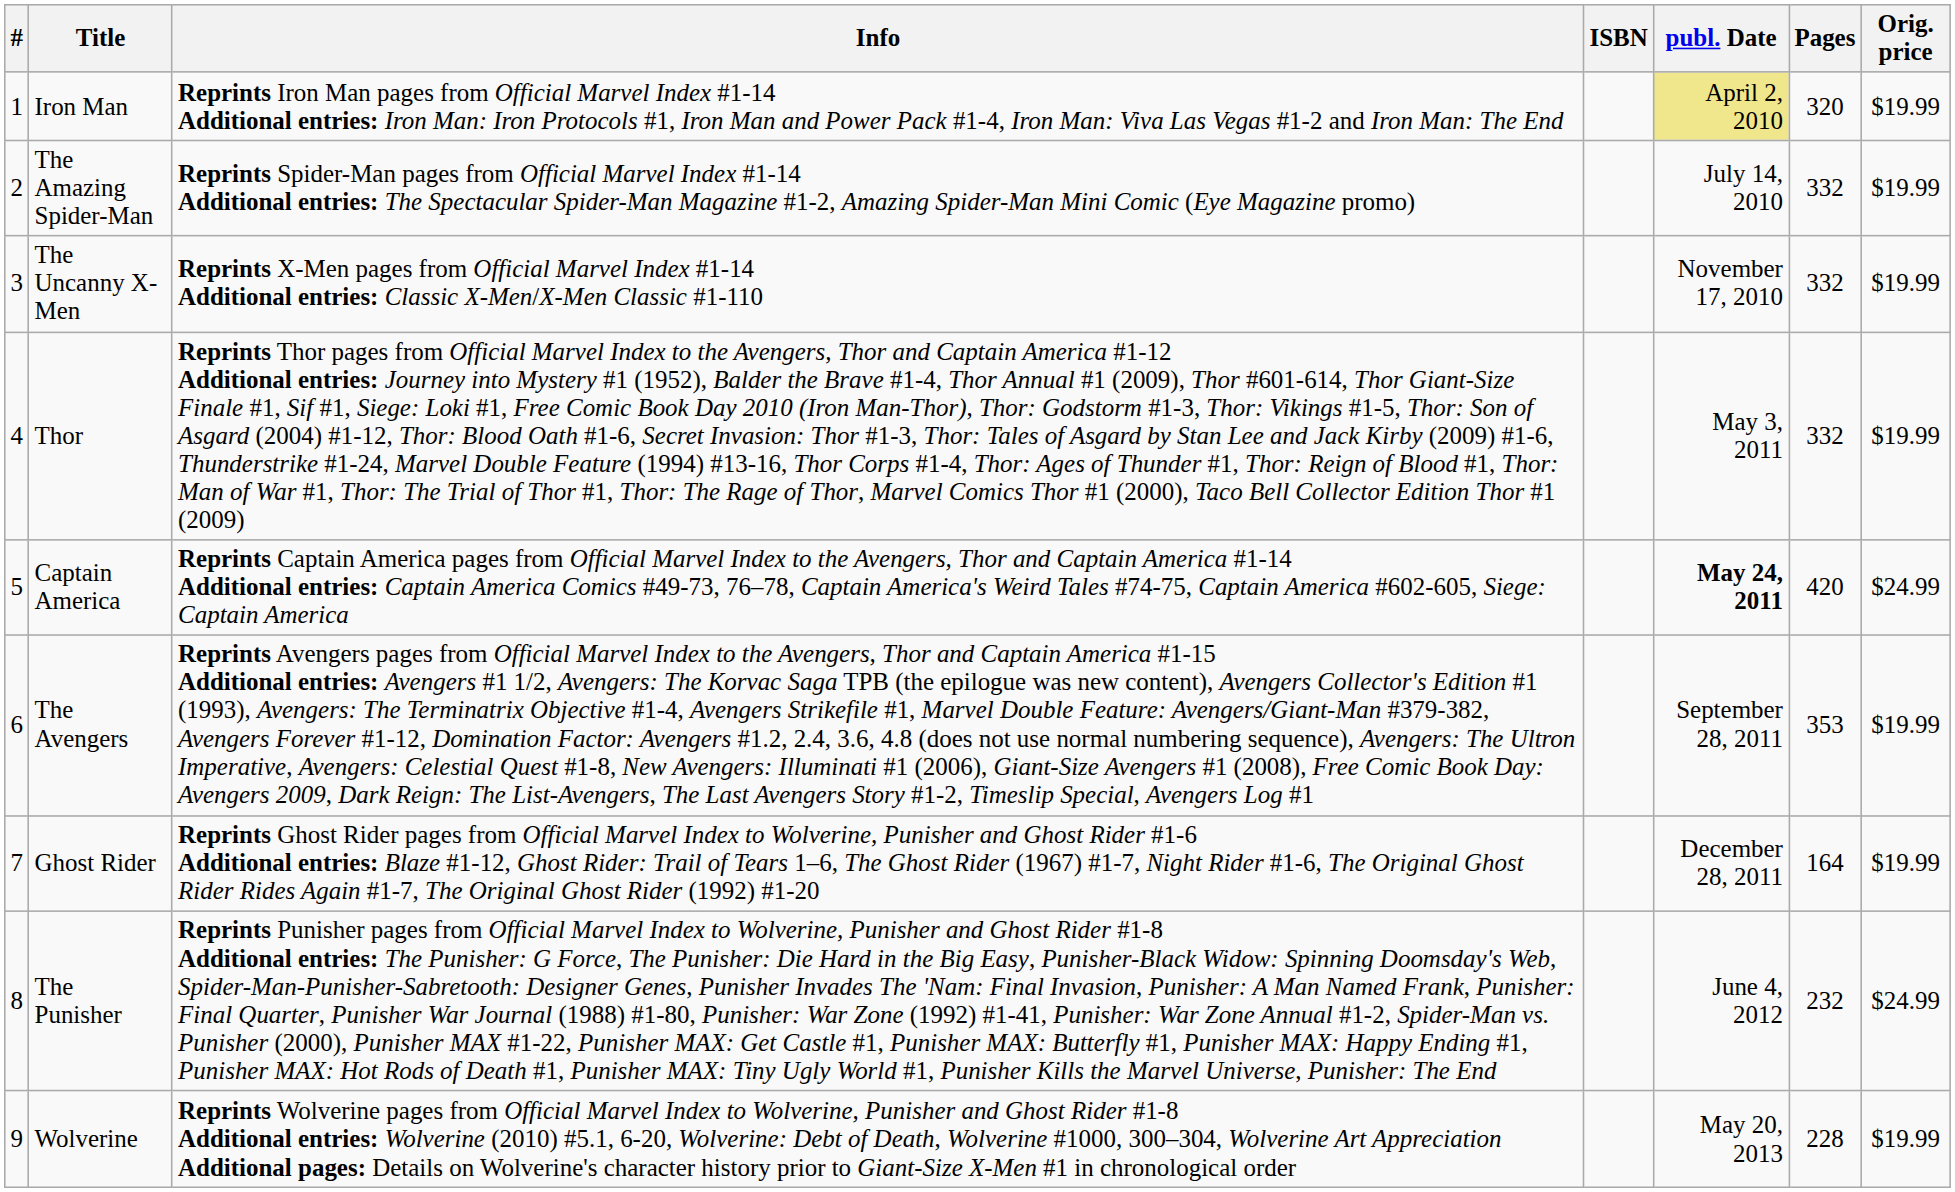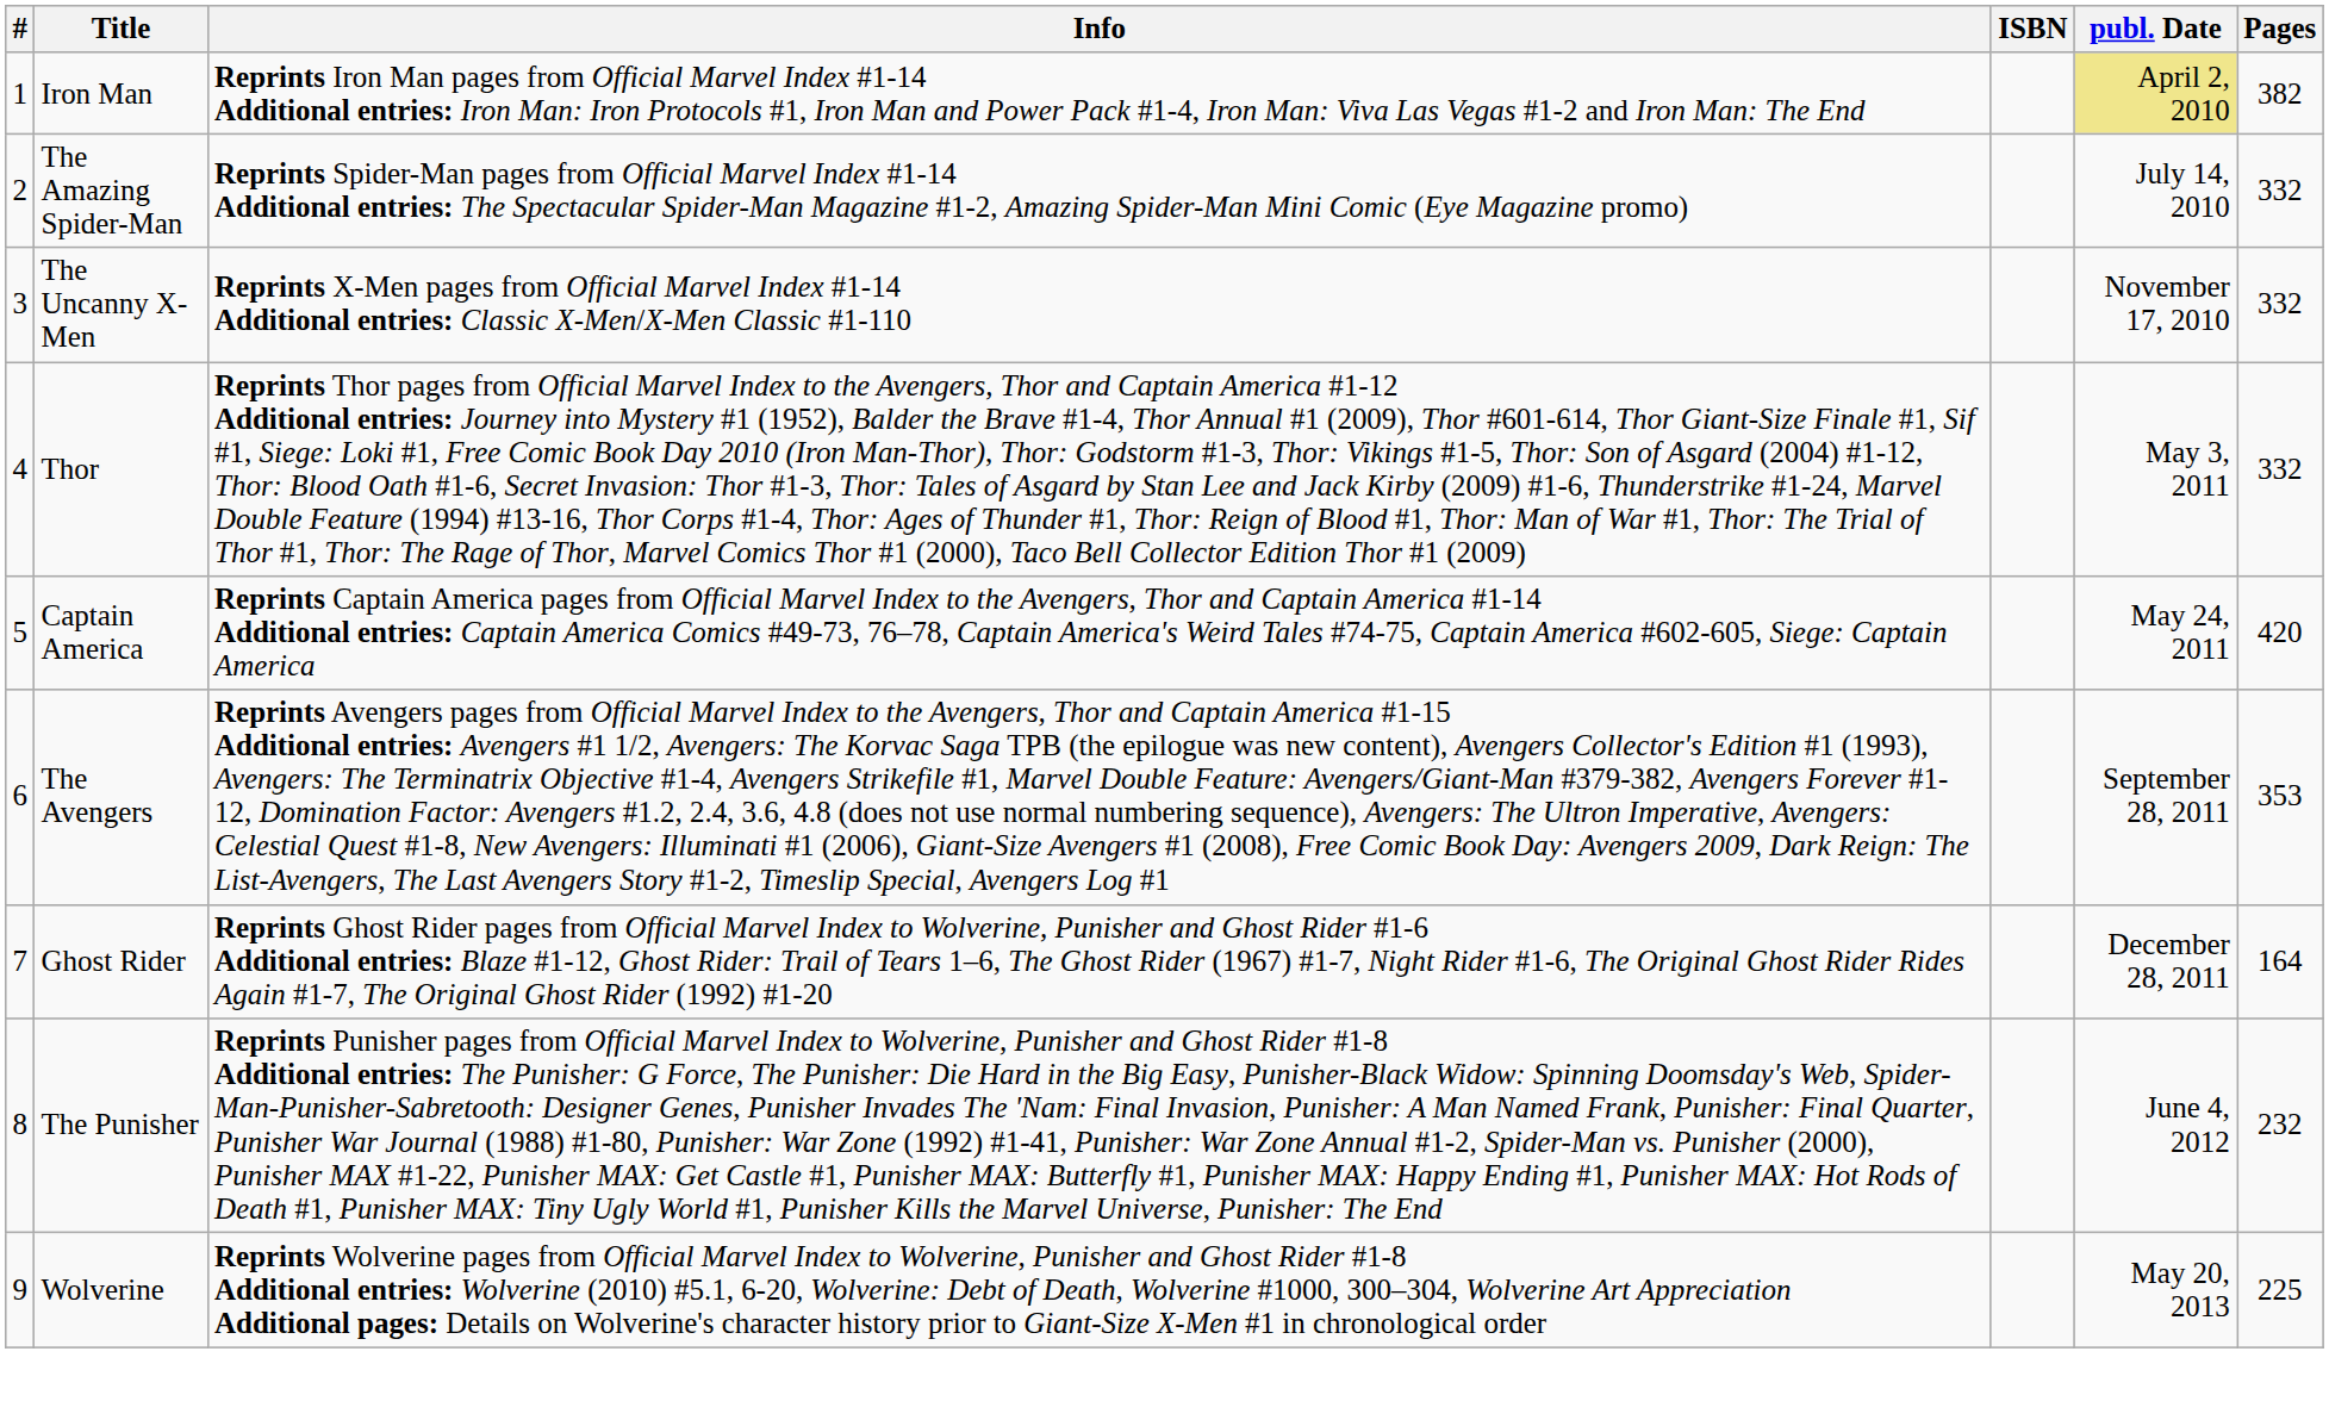 <table class="wikitable">
 <tr>
 <th>#</th>
 <th>Title</th>
 <th>Info</th>
 <th>ISBN</th>
 <th><a href='#'>publ.</a> Date</th>
 <th>Pages</th>
-<th>Orig. price</th>
 </tr>
 <tr align="center">
 <td>1</td>
 <td align="left">Iron Man</td>
 <td align="left"><strong>Reprints</strong> Iron Man pages from <em>Official Marvel Index</em> #1-14 <br> <strong>Additional entries:</strong> <em>Iron Man: Iron Protocols</em> #1, <em>Iron Man and Power Pack</em> #1-4, <em>Iron Man: Viva Las Vegas</em> #1-2 and <em>Iron Man: The End</em></td>
 <td></td>
 <td align="right" style="background: khaki;">April 2, 2010</td>
-<td>320</td>
-<td>$19.99</td>
+<td>382</td>
 </tr>
 <tr align="center">
 <td>2</td>
 <td align="left">The Amazing Spider-Man</td>
 <td align="left"><strong>Reprints</strong> Spider-Man pages from <em>Official Marvel Index</em> #1-14 <br> <strong>Additional entries:</strong> <em>The Spectacular Spider-Man Magazine</em> #1-2, <em>Amazing Spider-Man Mini Comic</em> (<em>Eye Magazine</em> promo)</td>
 <td></td>
 <td align="right">July 14, 2010</td>
 <td>332</td>
-<td>$19.99</td>
 </tr>
 <tr align="center">
 <td>3</td>
 <td align="left">The Uncanny X-Men</td>
 <td align="left"><strong>Reprints</strong> X-Men pages from <em>Official Marvel Index</em> #1-14 <br> <strong>Additional entries:</strong> <em>Classic X-Men</em>/<em>X-Men Classic</em> #1-110</td>
 <td></td>
 <td align="right">November 17, 2010</td>
 <td>332</td>
-<td>$19.99</td>
 </tr>
 <tr align="center">
 <td>4</td>
 <td align="left">Thor</td>
 <td align="left"><strong>Reprints</strong> Thor pages from <em>Official Marvel Index to the Avengers, Thor and Captain America</em> #1-12 <br> <strong>Additional entries:</strong> <em>Journey into Mystery</em> #1 (1952), <em>Balder the Brave</em> #1-4, <em>Thor Annual</em> #1 (2009), <em>Thor</em> #601-614, <em>Thor Giant-Size Finale</em> #1, <em>Sif</em> #1, <em>Siege: Loki</em> #1, <em>Free Comic Book Day 2010 (Iron Man-Thor)</em>, <em>Thor: Godstorm</em> #1-3, <em>Thor: Vikings</em> #1-5, <em>Thor: Son of Asgard</em> (2004) #1-12, <em>Thor: Blood Oath</em> #1-6, <em>Secret Invasion: Thor</em> #1-3, <em>Thor: Tales of Asgard by Stan Lee and Jack Kirby</em> (2009) #1-6, <em>Thunderstrike</em> #1-24, <em>Marvel Double Feature</em> (1994) #13-16, <em>Thor Corps</em> #1-4, <em>Thor: Ages of Thunder</em> #1, <em>Thor: Reign of Blood</em> #1, <em>Thor: Man of War</em> #1, <em>Thor: The Trial of Thor</em> #1, <em>Thor: The Rage of Thor</em>, <em>Marvel Comics Thor</em> #1 (2000), <em>Taco Bell Collector Edition Thor</em> #1 (2009)</td>
 <td></td>
 <td align="right">May 3, 2011</td>
 <td>332</td>
-<td>$19.99</td>
 </tr>
 <tr align="center">
 <td>5</td>
 <td align="left">Captain America</td>
 <td align="left"><strong>Reprints</strong> Captain America pages from <em>Official Marvel Index to the Avengers, Thor and Captain America</em> #1-14 <br> <strong>Additional entries:</strong> <em>Captain America Comics</em> #49-73, 76–78, <em>Captain America's Weird Tales</em> #74-75, <em>Captain America</em> #602-605, <em>Siege: Captain America</em></td>
 <td></td>
-<td align="right"><strong>May 24, 2011</strong></td>
+<td align="right">May 24, 2011</td>
 <td>420</td>
-<td>$24.99</td>
 </tr>
 <tr align="center">
 <td>6</td>
 <td align="left">The Avengers</td>
 <td align="left"><strong>Reprints</strong> Avengers pages from <em>Official Marvel Index to the Avengers, Thor and Captain America</em> #1-15 <br> <strong>Additional entries:</strong> <em>Avengers</em> #1 1/2, <em>Avengers: The Korvac Saga</em> TPB (the epilogue was new content), <em>Avengers Collector's Edition</em> #1 (1993), <em>Avengers: The Terminatrix Objective</em> #1-4, <em>Avengers Strikefile</em> #1, <em>Marvel Double Feature: Avengers/Giant-Man</em> #379-382, <em>Avengers Forever</em> #1-12, <em>Domination Factor: Avengers</em> #1.2, 2.4, 3.6, 4.8 (does not use normal numbering sequence), <em>Avengers: The Ultron Imperative</em>, <em>Avengers: Celestial Quest</em> #1-8, <em>New Avengers: Illuminati</em> #1 (2006), <em>Giant-Size Avengers</em> #1 (2008), <em>Free Comic Book Day: Avengers 2009</em>, <em>Dark Reign: The List-Avengers</em>, <em>The Last Avengers Story</em> #1-2, <em>Timeslip Special</em>, <em>Avengers Log</em> #1</td>
 <td></td>
 <td align="right">September 28, 2011</td>
 <td>353</td>
-<td>$19.99</td>
 </tr>
 <tr align="center">
 <td>7</td>
 <td align="left">Ghost Rider</td>
 <td align="left"><strong>Reprints</strong> Ghost Rider pages from <em>Official Marvel Index to Wolverine, Punisher and Ghost Rider</em> #1-6 <br> <strong>Additional entries:</strong> <em>Blaze</em> #1-12, <em>Ghost Rider: Trail of Tears</em> 1–6, <em>The Ghost Rider</em> (1967) #1-7, <em>Night Rider</em> #1-6, <em>The Original Ghost Rider Rides Again</em> #1-7, <em>The Original Ghost Rider</em> (1992) #1-20</td>
 <td></td>
 <td align="right">December 28, 2011</td>
 <td>164</td>
-<td>$19.99</td>
 </tr>
 <tr align="center">
 <td>8</td>
 <td align="left">The Punisher</td>
 <td align="left"><strong>Reprints</strong> Punisher pages from <em>Official Marvel Index to Wolverine, Punisher and Ghost Rider</em> #1-8 <br> <strong>Additional entries:</strong> <em>The Punisher: G Force</em>, <em>The Punisher: Die Hard in the Big Easy</em>, <em>Punisher-Black Widow: Spinning Doomsday's Web</em>, <em>Spider-Man-Punisher-Sabretooth: Designer Genes</em>, <em>Punisher Invades The 'Nam: Final Invasion</em>, <em>Punisher: A Man Named Frank</em>, <em>Punisher: Final Quarter</em>, <em>Punisher War Journal</em> (1988) #1-80, <em>Punisher: War Zone</em> (1992) #1-41, <em>Punisher: War Zone Annual</em> #1-2, <em>Spider-Man vs. Punisher</em> (2000), <em>Punisher MAX</em> #1-22, <em>Punisher MAX: Get Castle</em> #1, <em>Punisher MAX: Butterfly</em> #1, <em>Punisher MAX: Happy Ending</em> #1, <em>Punisher MAX: Hot Rods of Death</em> #1, <em>Punisher MAX: Tiny Ugly World</em> #1, <em>Punisher Kills the Marvel Universe</em>, <em>Punisher: The End</em></td>
 <td></td>
 <td align="right">June 4, 2012</td>
 <td>232</td>
-<td>$24.99</td>
 </tr>
 <tr align="center">
 <td>9</td>
 <td align="left">Wolverine</td>
 <td align="left"><strong>Reprints</strong> Wolverine pages from <em>Official Marvel Index to Wolverine, Punisher and Ghost Rider</em> #1-8 <br> <strong>Additional entries:</strong> <em>Wolverine</em> (2010) #5.1, 6-20, <em>Wolverine: Debt of Death</em>,  <em>Wolverine</em> #1000, 300–304, <em>Wolverine Art Appreciation</em> <br> <strong>Additional pages:</strong> Details on Wolverine's character history prior to <em>Giant-Size X-Men</em> #1 in chronological order</td>
 <td></td>
 <td align="right">May 20, 2013</td>
-<td>228</td>
-<td>$19.99</td>
+<td>225</td>
 </tr>
 </table>
